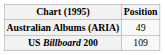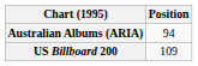 <table class="wikitable plainrowheaders">
 <tr>
 <th>Chart (1995)</th>
 <th>Position</th>
 </tr>
 <tr>
 <th scope="row">Australian Albums (ARIA)</th>
-<td style="text-align:center;">49</td>
+<td style="text-align:center;">94</td>
 </tr>
 <tr>
 <th scope="row">US <em>Billboard</em> 200</th>
 <td style="text-align:center;">109</td>
 </tr>
 </table>
